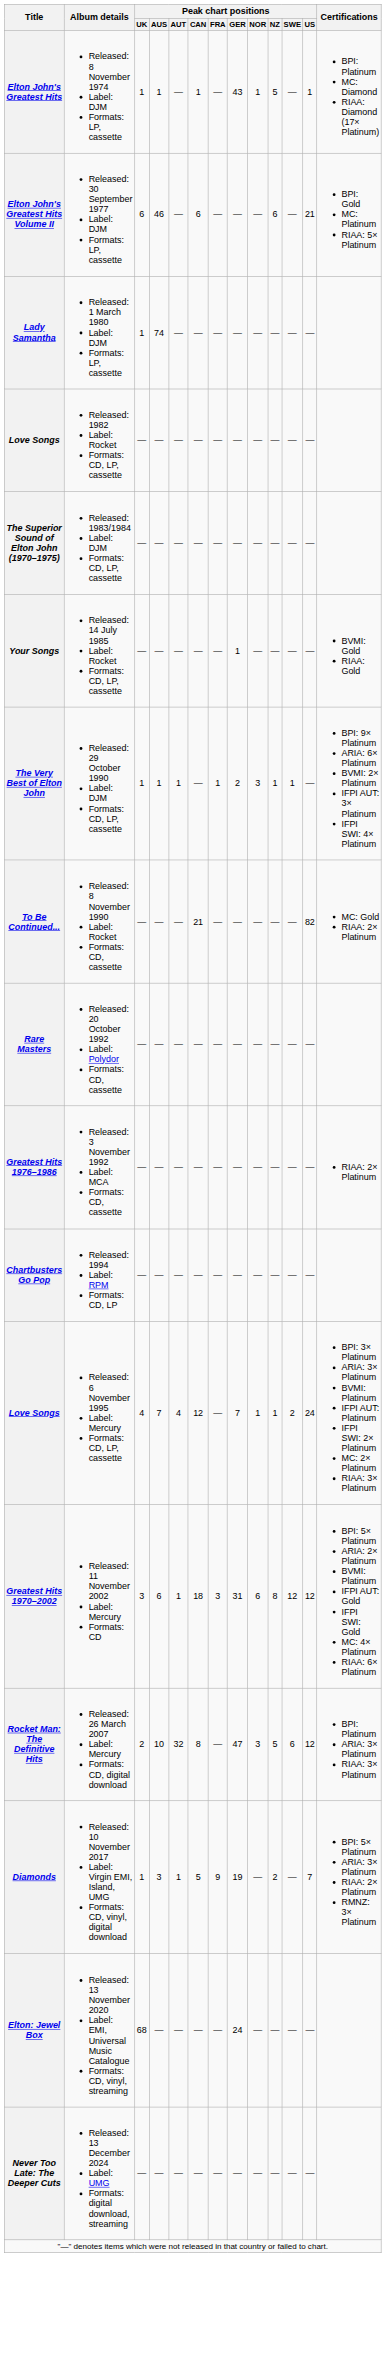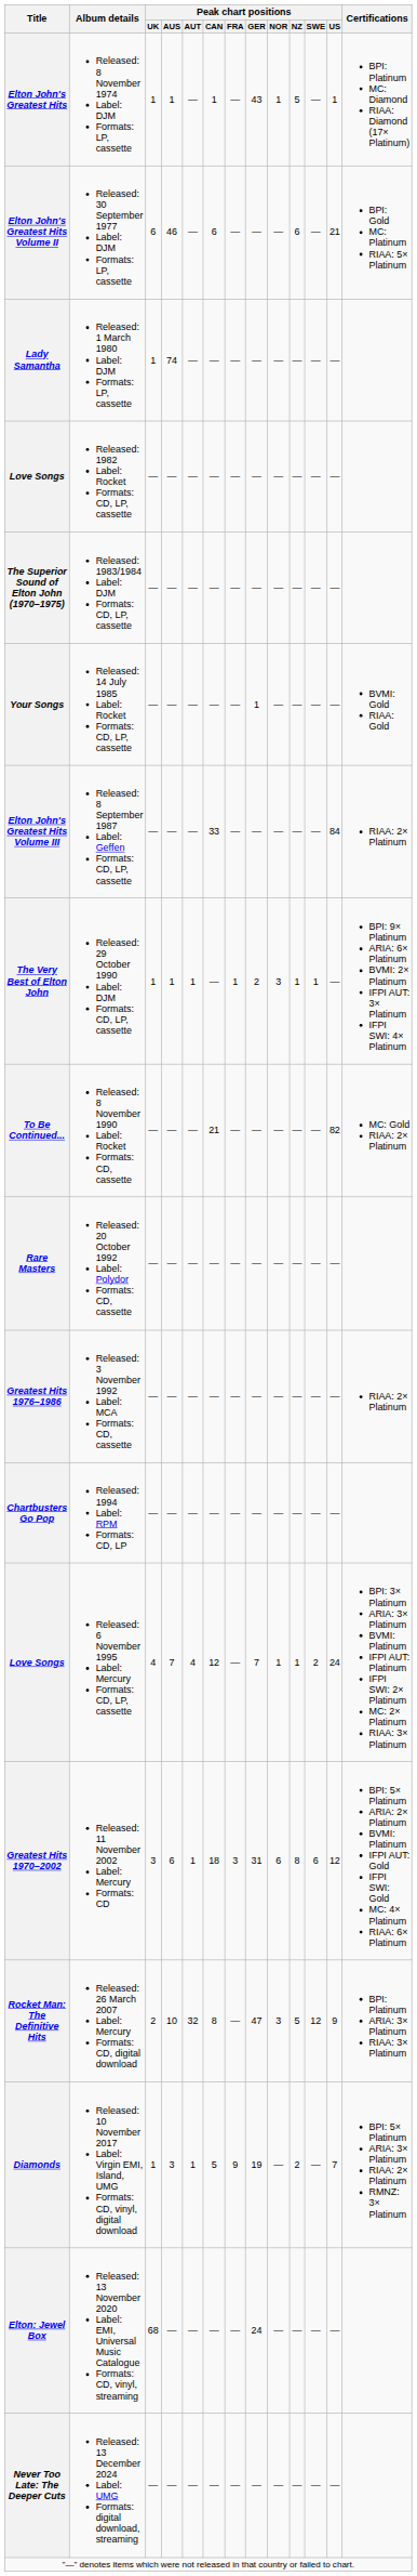 <table class="wikitable plainrowheaders" style="text-align:center;">
 <tr>
 <th scope="col" rowspan="2" style="width:13em;">Title</th>
 <th scope="col" rowspan="2" style="width:17em;">Album details</th>
 <th scope="col" colspan="10">Peak chart positions</th>
 <th scope="col" rowspan="2">Certifications</th>
 </tr>
 <tr>
 <th scope="col" style="width:3em;font-size:85%">UK<br></th>
 <th scope="col" style="width:3em;font-size:85%">AUS<br></th>
 <th scope="col" style="width:3em;font-size:85%">AUT<br></th>
 <th scope="col" style="width:3em;font-size:85%">CAN<br></th>
 <th scope="col" style="width:3em;font-size:85%">FRA<br></th>
 <th scope="col" style="width:3em;font-size:85%">GER<br></th>
 <th scope="col" style="width:3em;font-size:85%">NOR<br></th>
 <th scope="col" style="width:3em;font-size:85%">NZ<br></th>
 <th scope="col" style="width:3em;font-size:85%">SWE<br></th>
 <th scope="col" style="width:3em;font-size:85%">US<br></th>
 </tr>
 <tr>
 <th scope="row"><em><a href='#'>Elton John's Greatest Hits</a></em></th>
 <td align="left"><br><ul><li>Released: 8 November 1974</li><li>Label: DJM</li><li>Formats: LP, cassette</li></ul></td>
 <td>1</td>
 <td>1</td>
 <td>—</td>
 <td>1</td>
 <td>—</td>
 <td>43</td>
 <td>1</td>
 <td>5</td>
 <td>—</td>
 <td>1</td>
 <td align="left"><br><ul><li>BPI: Platinum</li><li>MC: Diamond</li><li>RIAA: Diamond (17× Platinum)</li></ul></td>
 </tr>
 <tr>
 <th scope="row"><em><a href='#'>Elton John's Greatest Hits Volume II</a></em></th>
 <td align="left"><br><ul><li>Released: 30 September 1977</li><li>Label: DJM</li><li>Formats: LP, cassette</li></ul></td>
 <td>6</td>
 <td>46</td>
 <td>—</td>
 <td>6</td>
 <td>—</td>
 <td>—</td>
 <td>—</td>
 <td>6</td>
 <td>—</td>
 <td>21</td>
 <td align="left"><br><ul><li>BPI: Gold</li><li>MC: Platinum</li><li>RIAA: 5× Platinum</li></ul></td>
 </tr>
 <tr>
 <th scope="row"><em><a href='#'>Lady Samantha</a></em></th>
 <td align="left"><br><ul><li>Released: 1 March 1980</li><li>Label: DJM</li><li>Formats: LP, cassette</li></ul></td>
 <td>1</td>
 <td>74</td>
 <td>—</td>
 <td>—</td>
 <td>—</td>
 <td>—</td>
 <td>—</td>
 <td>—</td>
 <td>—</td>
 <td>—</td>
 <td align="left"></td>
 </tr>
 <tr>
 <th scope="row"><em>Love Songs</em></th>
 <td align="left"><br><ul><li>Released: 1982</li><li>Label: Rocket</li><li>Formats: CD, LP, cassette</li></ul></td>
 <td>—</td>
 <td>—</td>
 <td>—</td>
 <td>—</td>
 <td>—</td>
 <td>—</td>
 <td>—</td>
 <td>—</td>
 <td>—</td>
 <td>—</td>
 </tr>
 <tr>
 <th scope="row"><em>The Superior Sound of Elton John (1970–1975)</em></th>
 <td align="left"><br><ul><li>Released: 1983/1984</li><li>Label: DJM</li><li>Formats: CD, LP, cassette</li></ul></td>
 <td>—</td>
 <td>—</td>
 <td>—</td>
 <td>—</td>
 <td>—</td>
 <td>—</td>
 <td>—</td>
 <td>—</td>
 <td>—</td>
 <td>—</td>
 <td align="left"></td>
 </tr>
 <tr>
 <th scope="row"><em>Your Songs</em></th>
 <td align="left"><br><ul><li>Released: 14 July 1985</li><li>Label: Rocket</li><li>Formats: CD, LP, cassette</li></ul></td>
 <td>—</td>
 <td>—</td>
 <td>—</td>
 <td>—</td>
 <td>—</td>
 <td>1</td>
 <td>—</td>
 <td>—</td>
 <td>—</td>
 <td>—</td>
 <td align="left"><br><ul><li>BVMI: Gold</li><li>RIAA: Gold</li></ul></td>
 </tr>
 <tr>
+<th scope="row"><em><a href='#'>Elton John's Greatest Hits Volume III</a></em></th>
+<td align="left"><br><ul><li>Released: 8 September 1987</li><li>Label: <a href='#'>Geffen</a></li><li>Formats: CD, LP, cassette</li></ul></td>
+<td>—</td>
+<td>—</td>
+<td>—</td>
+<td>33</td>
+<td>—</td>
+<td>—</td>
+<td>—</td>
+<td>—</td>
+<td>—</td>
+<td>84</td>
+<td align="left"><br><ul><li>RIAA: 2× Platinum</li></ul></td>
+</tr>
+<tr>
 <th scope="row"><em><a href='#'>The Very Best of Elton John</a></em></th>
 <td align="left"><br><ul><li>Released: 29 October 1990</li><li>Label: DJM</li><li>Formats: CD, LP, cassette</li></ul></td>
 <td>1</td>
 <td>1</td>
 <td>1</td>
 <td>—</td>
 <td>1</td>
 <td>2</td>
 <td>3</td>
 <td>1</td>
 <td>1</td>
 <td>—</td>
 <td align="left"><br><ul><li>BPI: 9× Platinum</li><li>ARIA: 6× Platinum</li><li>BVMI: 2× Platinum</li><li>IFPI AUT: 3× Platinum</li><li>IFPI SWI: 4× Platinum</li></ul></td>
 </tr>
 <tr>
 <th scope="row"><em><a href='#'>To Be Continued...</a></em></th>
 <td align="left"><br><ul><li>Released: 8 November 1990</li><li>Label: Rocket</li><li>Formats: CD, cassette</li></ul></td>
 <td>—</td>
 <td>—</td>
 <td>—</td>
 <td>21</td>
 <td>—</td>
 <td>—</td>
 <td>—</td>
 <td>—</td>
 <td>—</td>
 <td>82</td>
 <td align="left"><br><ul><li>MC: Gold</li><li>RIAA: 2× Platinum</li></ul></td>
 </tr>
 <tr>
 <th scope="row"><em><a href='#'>Rare Masters</a></em></th>
 <td align="left"><br><ul><li>Released: 20 October 1992</li><li>Label: <a href='#'>Polydor</a></li><li>Formats: CD, cassette</li></ul></td>
 <td>—</td>
 <td>—</td>
 <td>—</td>
 <td>—</td>
 <td>—</td>
 <td>—</td>
 <td>—</td>
 <td>—</td>
 <td>—</td>
 <td>—</td>
 <td></td>
 </tr>
 <tr>
 <th scope="row"><em><a href='#'>Greatest Hits 1976–1986</a></em></th>
 <td align="left"><br><ul><li>Released: 3 November 1992</li><li>Label: MCA</li><li>Formats: CD, cassette</li></ul></td>
 <td>—</td>
 <td>—</td>
 <td>—</td>
 <td>—</td>
 <td>—</td>
 <td>—</td>
 <td>—</td>
 <td>—</td>
 <td>—</td>
 <td>—</td>
 <td align="left"><br><ul><li>RIAA: 2× Platinum</li></ul></td>
 </tr>
 <tr>
 <th scope="row"><em><a href='#'>Chartbusters Go Pop</a></em></th>
 <td align="left"><br><ul><li>Released: 1994</li><li>Label: <a href='#'>RPM</a></li><li>Formats: CD, LP</li></ul></td>
 <td>—</td>
 <td>—</td>
 <td>—</td>
 <td>—</td>
 <td>—</td>
 <td>—</td>
 <td>—</td>
 <td>—</td>
 <td>—</td>
 <td>—</td>
 <td></td>
 </tr>
 <tr>
 <th scope="row"><em><a href='#'>Love Songs</a></em></th>
 <td align="left"><br><ul><li>Released: 6 November 1995</li><li>Label: Mercury</li><li>Formats: CD, LP, cassette</li></ul></td>
 <td>4</td>
 <td>7</td>
 <td>4</td>
 <td>12</td>
 <td>—</td>
 <td>7</td>
 <td>1</td>
 <td>1</td>
 <td>2</td>
 <td>24</td>
 <td align="left"><br><ul><li>BPI: 3× Platinum</li><li>ARIA: 3× Platinum</li><li>BVMI: Platinum</li><li>IFPI AUT: Platinum</li><li>IFPI SWI: 2× Platinum</li><li>MC: 2× Platinum</li><li>RIAA: 3× Platinum</li></ul></td>
 </tr>
 <tr>
 <th scope="row"><em><a href='#'>Greatest Hits 1970–2002</a></em></th>
 <td align="left"><br><ul><li>Released: 11 November 2002</li><li>Label: Mercury</li><li>Formats: CD</li></ul></td>
 <td>3</td>
 <td>6</td>
 <td>1</td>
 <td>18</td>
 <td>3</td>
 <td>31</td>
 <td>6</td>
 <td>8</td>
-<td>12</td>
+<td>6</td>
 <td>12</td>
 <td align="left"><br><ul><li>BPI: 5× Platinum</li><li>ARIA: 2× Platinum</li><li>BVMI: Platinum</li><li>IFPI AUT: Gold</li><li>IFPI SWI: Gold</li><li>MC: 4× Platinum</li><li>RIAA: 6× Platinum</li></ul></td>
 </tr>
 <tr>
 <th scope="row"><em><a href='#'>Rocket Man: The Definitive Hits</a></em></th>
 <td align="left"><br><ul><li>Released: 26 March 2007</li><li>Label: Mercury</li><li>Formats: CD, digital download</li></ul></td>
 <td>2</td>
 <td>10</td>
 <td>32</td>
 <td>8</td>
 <td>—</td>
 <td>47</td>
 <td>3</td>
 <td>5</td>
-<td>6</td>
 <td>12</td>
+<td>9</td>
 <td align="left"><br><ul><li>BPI: Platinum</li><li>ARIA: 3× Platinum</li><li>RIAA: 3× Platinum</li></ul></td>
 </tr>
 <tr>
 <th scope="row"><em><a href='#'>Diamonds</a></em></th>
 <td align="left"><br><ul><li>Released: 10 November 2017</li><li>Label: Virgin EMI, Island, UMG</li><li>Formats: CD, vinyl, digital download</li></ul></td>
 <td>1</td>
 <td>3<br></td>
 <td>1</td>
 <td>5<br></td>
 <td>9<br></td>
 <td>19</td>
 <td>—</td>
 <td>2<br></td>
 <td>—</td>
 <td>7<br></td>
 <td align="left"><br><ul><li>BPI: 5× Platinum</li><li>ARIA: 3× Platinum</li><li>RIAA: 2× Platinum</li><li>RMNZ: 3× Platinum</li></ul></td>
 </tr>
 <tr>
 <th scope="row"><em><a href='#'>Elton: Jewel Box</a></em></th>
 <td align="left"><br><ul><li>Released: 13 November 2020</li><li>Label: EMI, Universal Music Catalogue</li><li>Formats: CD, vinyl, streaming</li></ul></td>
 <td>68</td>
 <td>—</td>
 <td>—</td>
 <td>—</td>
 <td>—</td>
 <td>24</td>
 <td>—</td>
 <td>—</td>
 <td>—</td>
 <td>—</td>
 <td align="left"></td>
 </tr>
 <tr>
 <th scope="row"><em>Never Too Late: The Deeper Cuts</em></th>
 <td align="left"><br><ul><li>Released: 13 December 2024</li><li>Label: <a href='#'> UMG</a></li><li>Formats: digital download, streaming</li></ul></td>
 <td>—</td>
 <td>—</td>
 <td>—</td>
 <td>—</td>
 <td>—</td>
 <td>—</td>
 <td>—</td>
 <td>—</td>
 <td>—</td>
 <td>—</td>
 <td></td>
 </tr>
 <tr>
 <td colspan="13" align="center" style="font-size:90%;">"—" denotes items which were not released in that country or failed to chart.</td>
 </tr>
 </table>
